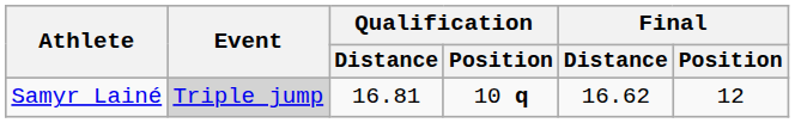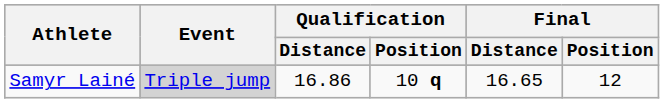 <table class=wikitable style="font-size:90%">
 <tr>
 <th rowspan="2">Athlete</th>
 <th rowspan="2">Event</th>
 <th colspan="2">Qualification</th>
 <th colspan="2">Final</th>
 </tr>
 <tr style="font-size:95%">
 <th>Distance</th>
 <th>Position</th>
 <th>Distance</th>
 <th>Position</th>
 </tr>
 <tr align=center>
 <td align=left><a href='#'>Samyr Lainé</a></td>
 <td align=left style="background: lightgrey;"><a href='#'>Triple jump</a></td>
-<td>16.81</td>
+<td>16.86</td>
 <td>10 <strong>q</strong></td>
-<td>16.62</td>
+<td>16.65</td>
 <td>12</td>
 </tr>
 </table>
